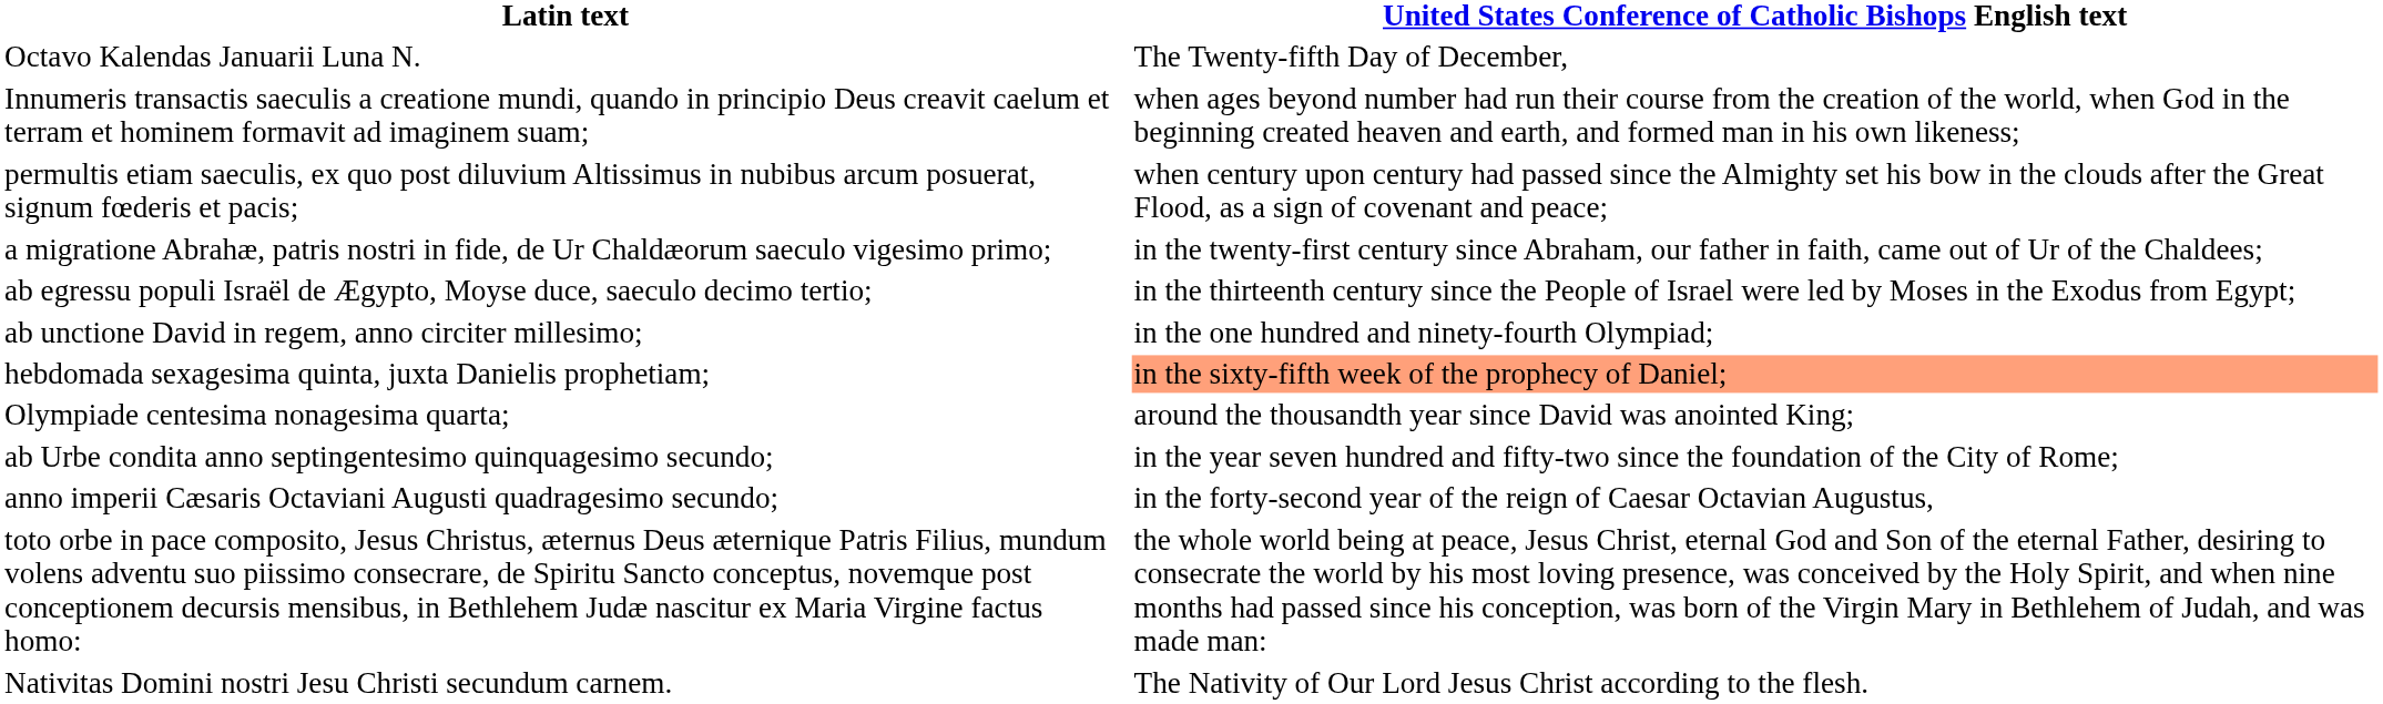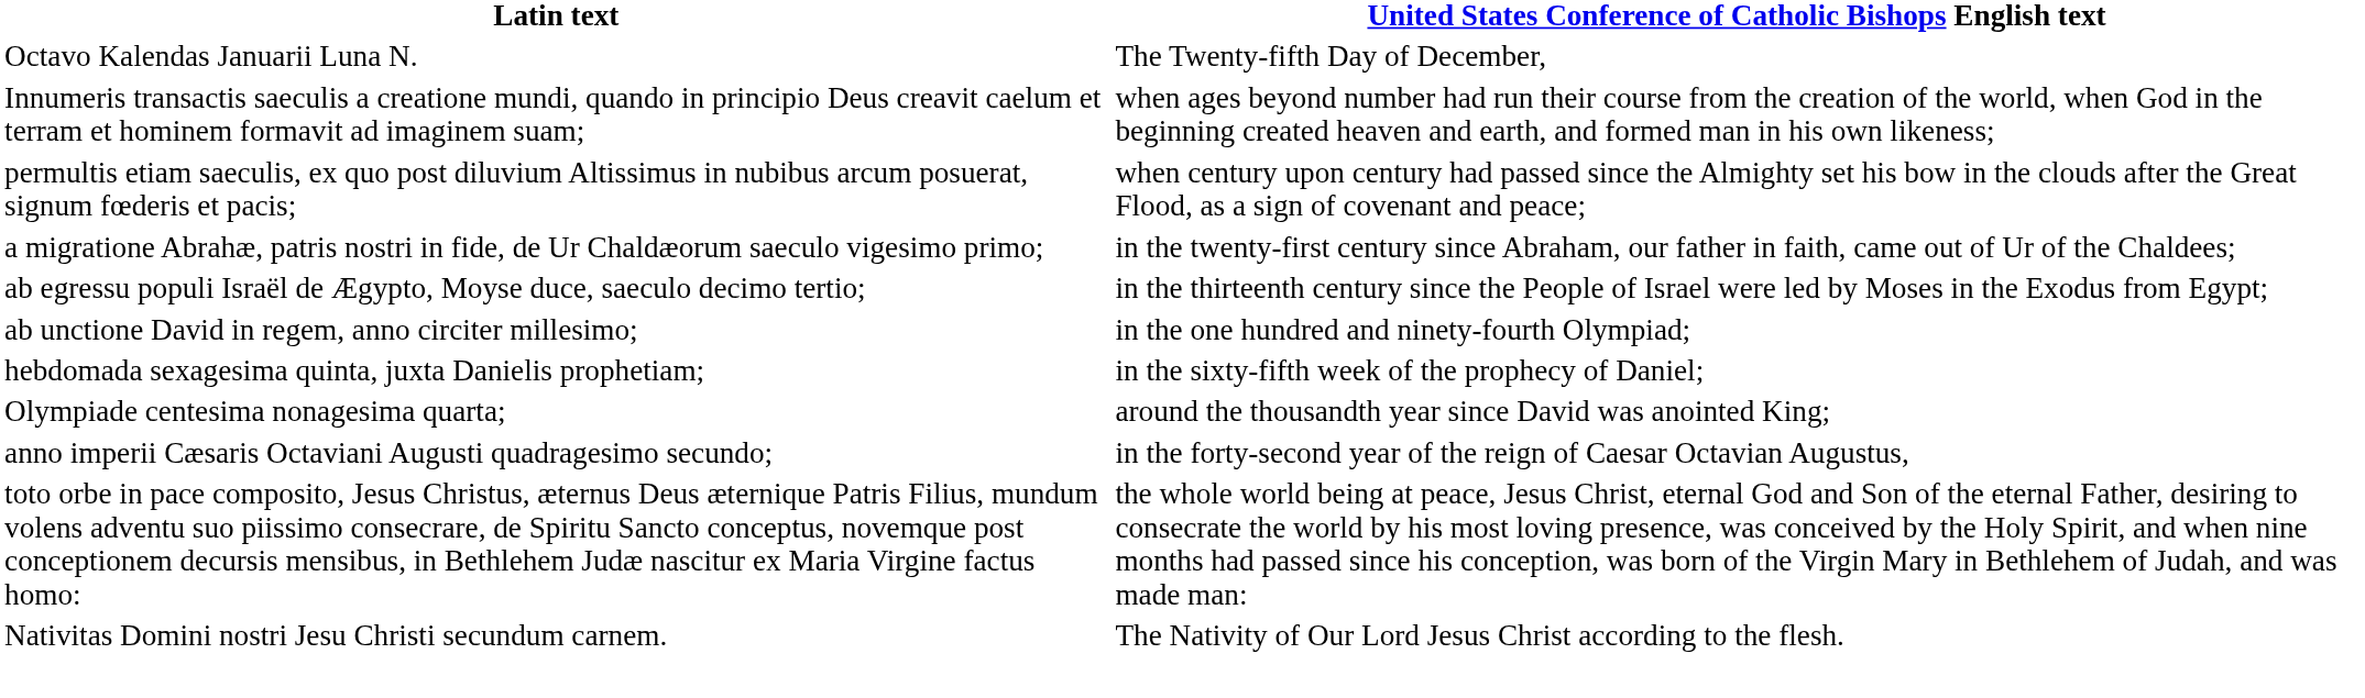 <table>
 <tr>
 <th>Latin text</th>
 <th><a href='#'>United States Conference of Catholic Bishops</a> English text</th>
 </tr>
 <tr>
 <td>Octavo Kalendas Januarii Luna N.</td>
 <td>The Twenty-fifth Day of December,</td>
 </tr>
 <tr>
 <td>Innumeris transactis saeculis a creatione mundi, quando in principio Deus creavit caelum et terram et hominem formavit ad imaginem suam;</td>
 <td>when ages beyond number had run their course from the creation of the world, when God in the beginning created heaven and earth, and formed man in his own likeness;</td>
 </tr>
 <tr>
 <td>permultis etiam saeculis, ex quo post diluvium Altissimus in nubibus arcum posuerat, signum fœderis et pacis;</td>
 <td>when century upon century had passed since the Almighty set his bow in the clouds after the Great Flood, as a sign of covenant and peace;</td>
 </tr>
 <tr>
 <td>a migratione Abrahæ, patris nostri in fide, de Ur Chaldæorum saeculo vigesimo primo;</td>
 <td>in the twenty-first century since Abraham, our father in faith, came out of Ur of the Chaldees;</td>
 </tr>
 <tr>
 <td>ab egressu populi Israël de Ægypto, Moyse duce, saeculo decimo tertio;</td>
 <td>in the thirteenth century since the People of Israel were led by Moses in the Exodus from Egypt;</td>
 </tr>
 <tr>
 <td>ab unctione David in regem, anno circiter millesimo;</td>
 <td>in the one hundred and ninety-fourth Olympiad;</td>
 </tr>
 <tr>
 <td>hebdomada sexagesima quinta, juxta Danielis prophetiam;</td>
-<td style="background: lightsalmon;">in the sixty-fifth week of the prophecy of Daniel;</td>
+<td>in the sixty-fifth week of the prophecy of Daniel;</td>
 </tr>
 <tr>
 <td>Olympiade centesima nonagesima quarta;</td>
 <td>around the thousandth year since David was anointed King;</td>
-</tr>
-<tr>
-<td>ab Urbe condita anno septingentesimo quinquagesimo secundo;</td>
-<td>in the year seven hundred and fifty-two since the foundation of the City of Rome;</td>
 </tr>
 <tr>
 <td>anno imperii Cæsaris Octaviani Augusti quadragesimo secundo;</td>
 <td>in the forty-second year of the reign of Caesar Octavian Augustus,</td>
 </tr>
 <tr>
 <td>toto orbe in pace composito, Jesus Christus, æternus Deus æternique Patris Filius, mundum volens adventu suo piissimo consecrare, de Spiritu Sancto conceptus, novemque post conceptionem decursis mensibus, in Bethlehem Judæ nascitur ex Maria Virgine factus homo:</td>
 <td>the whole world being at peace, Jesus Christ, eternal God and Son of the eternal Father, desiring to consecrate the world by his most loving presence, was conceived by the Holy Spirit, and when nine months had passed since his conception, was born of the Virgin Mary in Bethlehem of Judah, and was made man:</td>
 </tr>
 <tr>
 <td>Nativitas Domini nostri Jesu Christi secundum carnem.</td>
 <td>The Nativity of Our Lord Jesus Christ according to the flesh.</td>
 </tr>
 </table>
